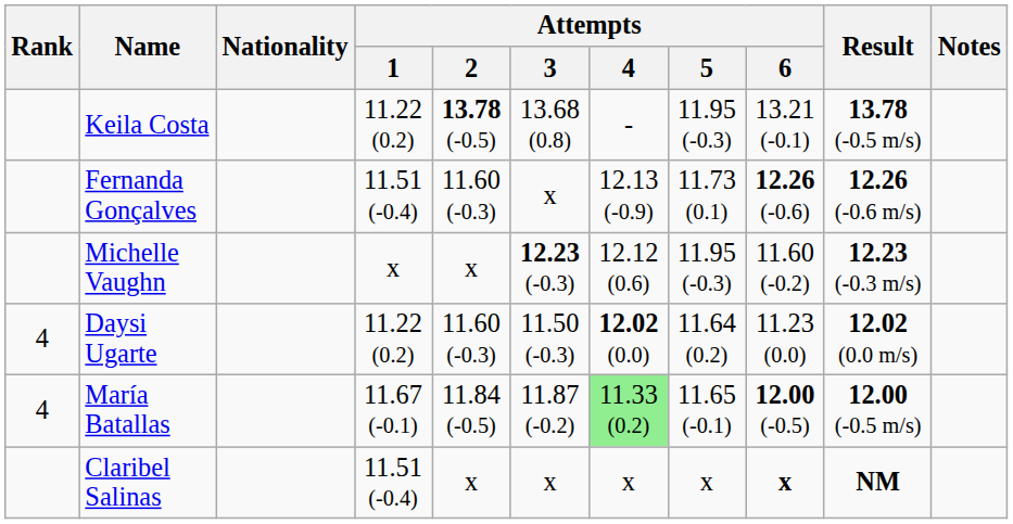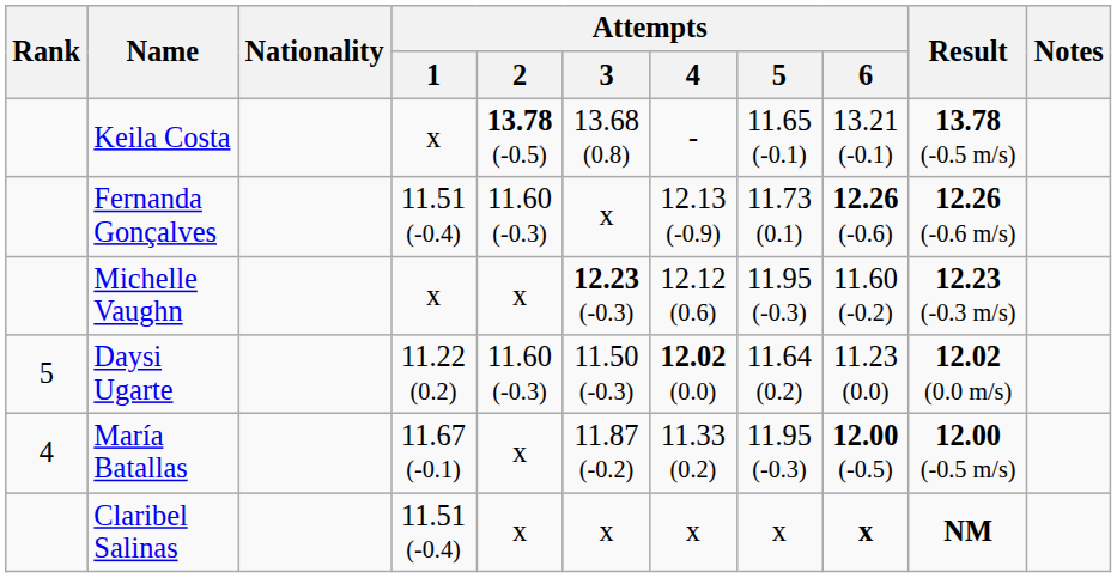 <table class="wikitable sortable" style="text-align:center">
 <tr>
 <th rowspan=2>Rank</th>
 <th rowspan=2>Name</th>
 <th rowspan=2>Nationality</th>
 <th colspan=6>Attempts</th>
 <th rowspan=2>Result</th>
 <th rowspan=2>Notes</th>
 </tr>
 <tr>
 <th>1</th>
 <th>2</th>
 <th>3</th>
 <th>4</th>
 <th>5</th>
 <th>6</th>
 </tr>
 <tr>
 <td align=center></td>
 <td align=left><a href='#'>Keila Costa</a></td>
 <td align=left></td>
-<td>11.22 <small>(0.2)</small></td>
+<td>x</td>
 <td><strong>13.78</strong> <small>(-0.5)</small></td>
 <td>13.68 <small>(0.8)</small></td>
 <td>-</td>
-<td>11.95 <small>(-0.3)</small></td>
+<td>11.65 <small>(-0.1)</small></td>
 <td>13.21 <small>(-0.1)</small></td>
 <td><strong>13.78</strong> <small>(-0.5 m/s)</small></td>
 <td></td>
 </tr>
 <tr>
 <td align=center></td>
 <td align=left><a href='#'>Fernanda Gonçalves</a></td>
 <td align=left></td>
 <td>11.51 <small>(-0.4)</small></td>
 <td>11.60 <small>(-0.3)</small></td>
 <td>x</td>
 <td>12.13 <small>(-0.9)</small></td>
 <td>11.73 <small>(0.1)</small></td>
 <td><strong>12.26</strong> <small>(-0.6)</small></td>
 <td><strong>12.26</strong> <small>(-0.6 m/s)</small></td>
 <td></td>
 </tr>
 <tr>
 <td align=center></td>
 <td align=left><a href='#'>Michelle Vaughn</a></td>
 <td align=left></td>
 <td>x</td>
 <td>x</td>
 <td><strong>12.23</strong> <small>(-0.3)</small></td>
 <td>12.12 <small>(0.6)</small></td>
 <td>11.95 <small>(-0.3)</small></td>
 <td>11.60 <small>(-0.2)</small></td>
 <td><strong>12.23</strong> <small>(-0.3 m/s)</small></td>
 <td></td>
 </tr>
 <tr>
-<td align=center>4</td>
+<td align=center>5</td>
 <td align=left><a href='#'>Daysi Ugarte</a></td>
 <td align=left></td>
 <td>11.22 <small>(0.2)</small></td>
 <td>11.60 <small>(-0.3)</small></td>
 <td>11.50 <small>(-0.3)</small></td>
 <td><strong>12.02</strong> <small>(0.0)</small></td>
 <td>11.64 <small>(0.2)</small></td>
 <td>11.23 <small>(0.0)</small></td>
 <td><strong>12.02</strong> <small>(0.0 m/s)</small></td>
 <td></td>
 </tr>
 <tr>
 <td align=center>4</td>
 <td align=left><a href='#'>María Batallas</a></td>
 <td align=left></td>
 <td>11.67 <small>(-0.1)</small></td>
-<td>11.84 <small>(-0.5)</small></td>
+<td>x</td>
 <td>11.87 <small>(-0.2)</small></td>
-<td style="background: lightgreen;">11.33 <small>(0.2)</small></td>
-<td>11.65 <small>(-0.1)</small></td>
+<td>11.33 <small>(0.2)</small></td>
+<td>11.95 <small>(-0.3)</small></td>
 <td><strong>12.00</strong> <small>(-0.5)</small></td>
 <td><strong>12.00</strong> <small>(-0.5 m/s)</small></td>
 <td></td>
 </tr>
 <tr>
 <td align=center></td>
 <td align=left><a href='#'>Claribel Salinas</a></td>
 <td align=left></td>
 <td>11.51 <small>(-0.4)</small></td>
 <td>x</td>
 <td>x</td>
 <td>x</td>
 <td>x</td>
 <td><strong>x</strong></td>
 <td><strong>NM</strong></td>
 <td></td>
 </tr>
 </table>
